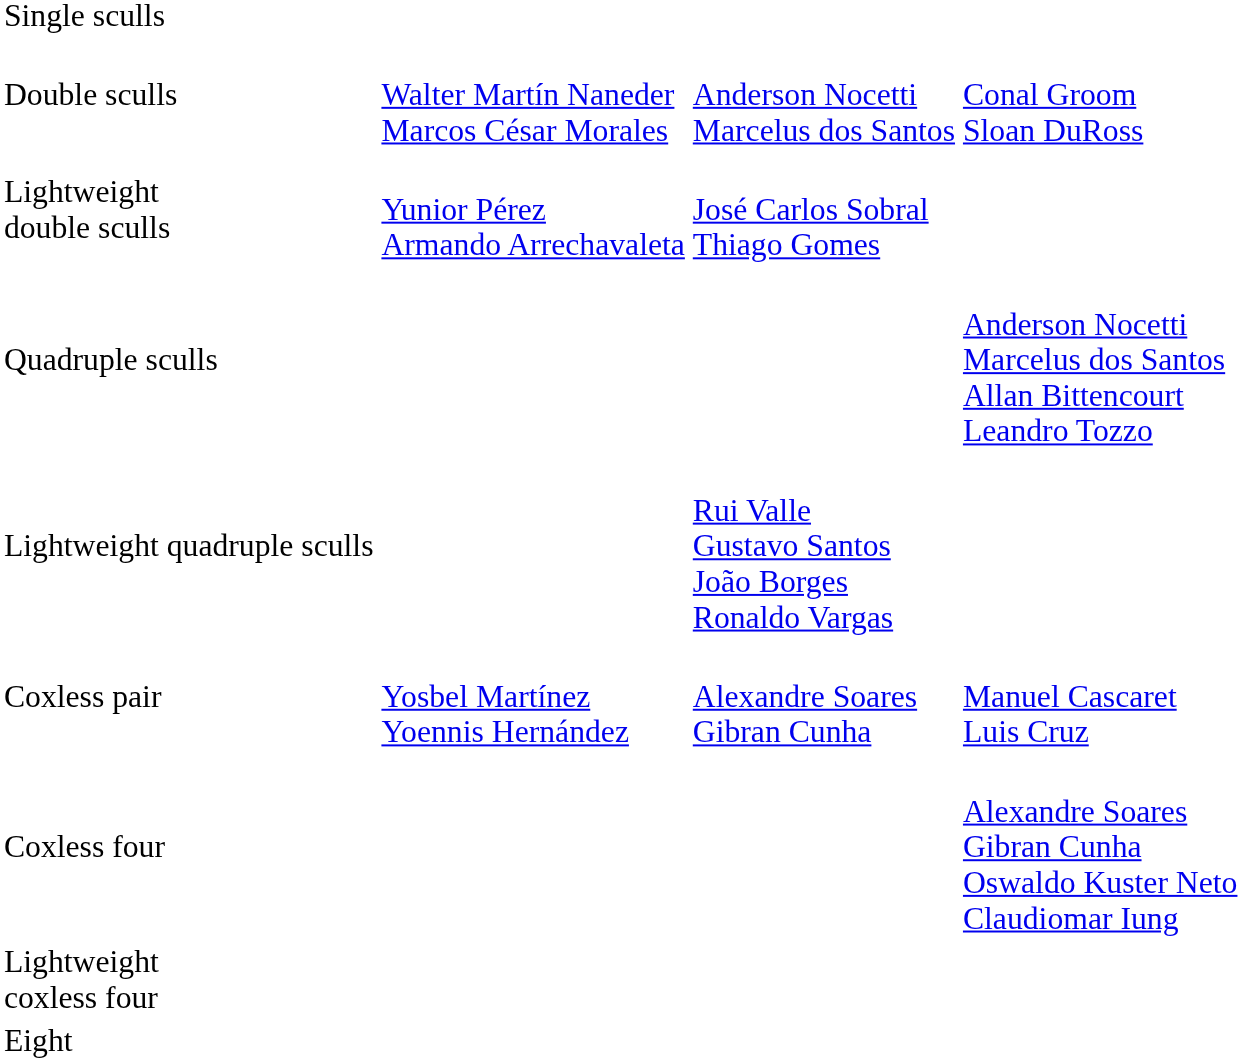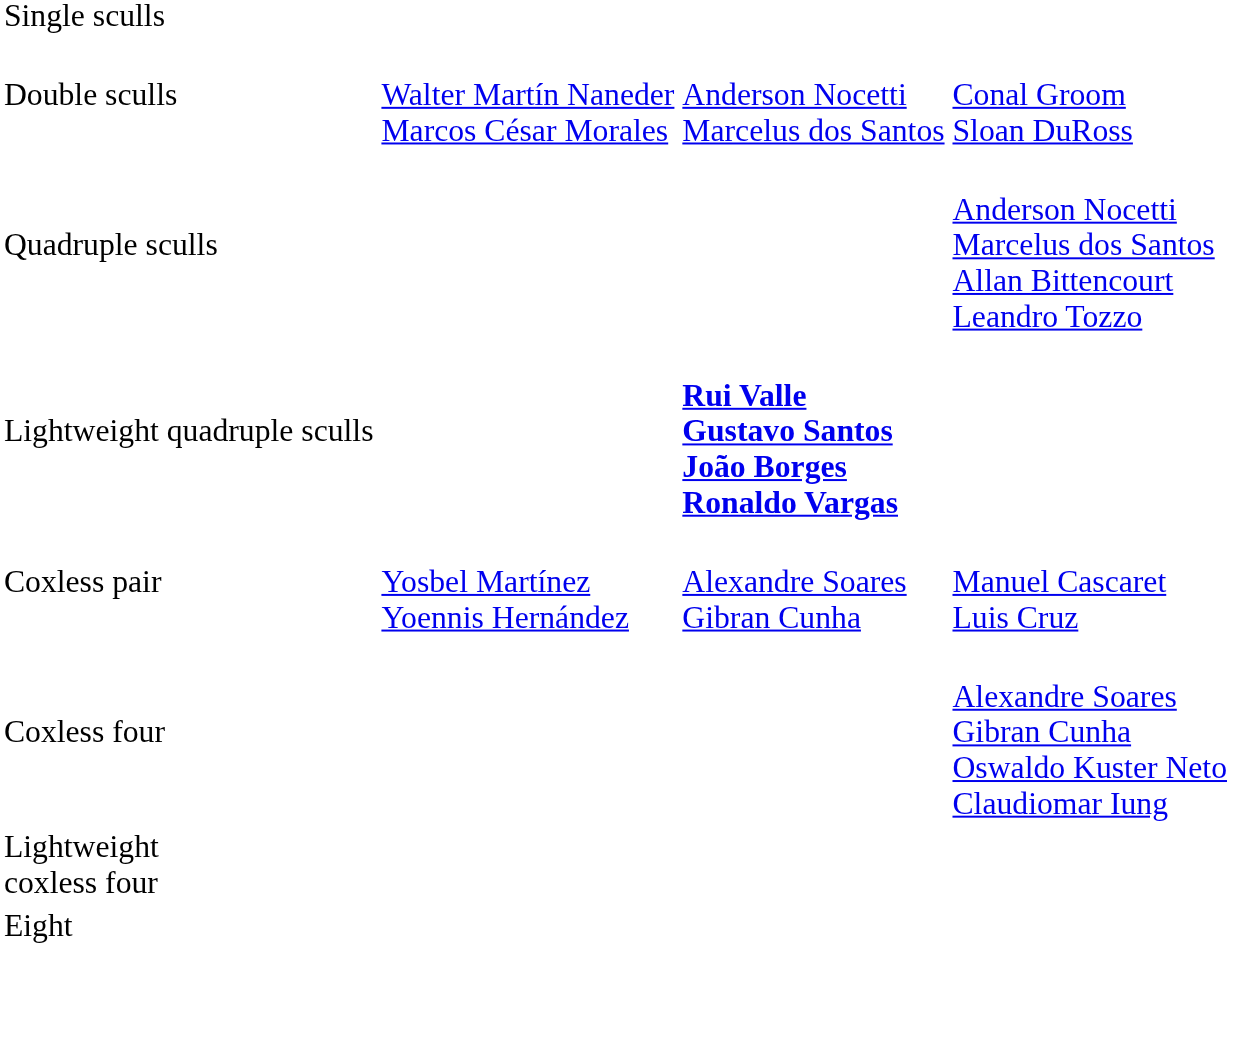 <table>
 <tr>
 <td>Single sculls <br></td>
 <td></td>
 <td></td>
 <td></td>
 </tr>
 <tr>
 <td>Double sculls <br></td>
 <td><br><a href='#'>Walter Martín Naneder</a> <br><a href='#'>Marcos César Morales</a></td>
 <td><br><a href='#'>Anderson Nocetti</a> <br><a href='#'>Marcelus dos Santos</a></td>
 <td><br><a href='#'>Conal Groom</a> <br><a href='#'>Sloan DuRoss</a></td>
 </tr>
 <tr>
-<td>Lightweight<br>double sculls <br></td>
-<td><br><a href='#'>Yunior Pérez</a><br> <a href='#'>Armando Arrechavaleta</a></td>
-<td><br><a href='#'>José Carlos Sobral</a><br><a href='#'>Thiago Gomes</a></td>
-<td><br></td>
-</tr>
-<tr>
 <td>Quadruple sculls <br></td>
 <td></td>
 <td></td>
 <td><br><a href='#'>Anderson Nocetti</a><br><a href='#'>Marcelus dos Santos</a><br><a href='#'>Allan Bittencourt</a><br><a href='#'>Leandro Tozzo</a></td>
 </tr>
 <tr>
 <td>Lightweight quadruple sculls <br></td>
 <td></td>
-<td><br><a href='#'>Rui Valle</a><br><a href='#'>Gustavo Santos</a><br><a href='#'>João Borges</a><br><a href='#'>Ronaldo Vargas</a></td>
+<td><strong><br><a href='#'>Rui Valle</a><br><a href='#'>Gustavo Santos</a><br><a href='#'>João Borges</a><br><a href='#'>Ronaldo Vargas</a></strong></td>
 <td></td>
 </tr>
 <tr>
 <td>Coxless pair <br></td>
 <td><br><a href='#'>Yosbel Martínez</a> <br><a href='#'>Yoennis Hernández</a></td>
 <td><br><a href='#'>Alexandre Soares</a> <br><a href='#'>Gibran Cunha</a></td>
 <td><br><a href='#'>Manuel Cascaret</a> <br><a href='#'>Luis Cruz</a></td>
 </tr>
 <tr>
 <td>Coxless four <br></td>
 <td></td>
 <td></td>
 <td><br><a href='#'>Alexandre Soares</a><br><a href='#'>Gibran Cunha</a><br><a href='#'>Oswaldo Kuster Neto</a><br><a href='#'>Claudiomar Iung</a></td>
 </tr>
 <tr>
 <td>Lightweight<br>coxless four <br></td>
 <td></td>
 <td></td>
 <td></td>
 </tr>
 <tr>
 <td>Eight <br></td>
 <td></td>
 <td></td>
 <td></td>
 </tr>
 </table>
